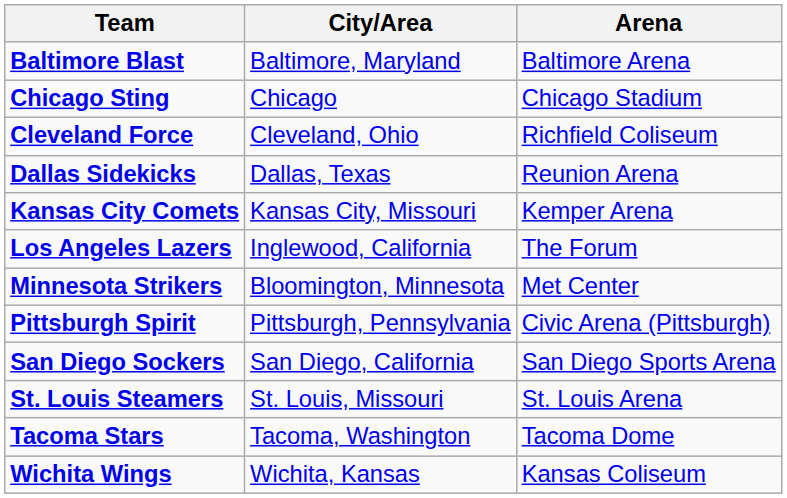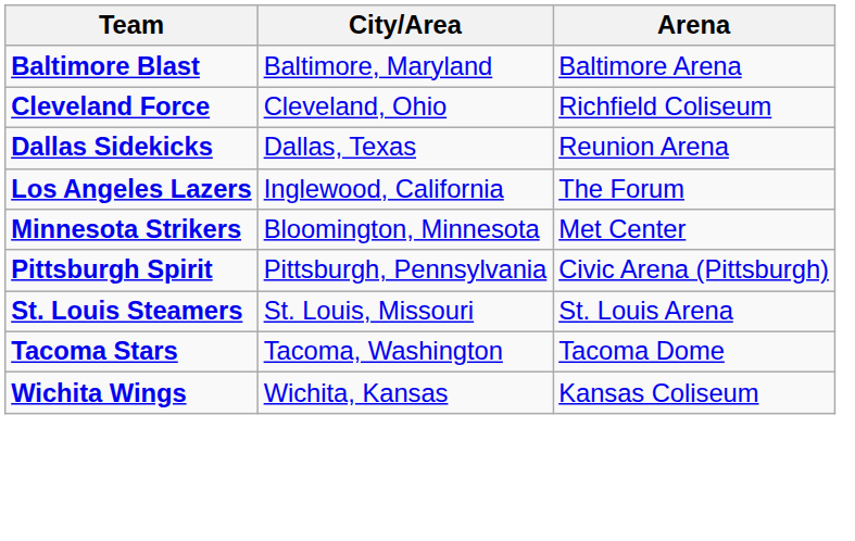 <table class="wikitable">
 <tr>
 <th>Team</th>
 <th>City/Area</th>
 <th>Arena</th>
 </tr>
 <tr>
 <td><strong><a href='#'>Baltimore Blast</a></strong></td>
 <td><a href='#'>Baltimore, Maryland</a></td>
 <td><a href='#'>Baltimore Arena</a></td>
 </tr>
 <tr>
-<td><strong><a href='#'>Chicago Sting</a></strong></td>
-<td><a href='#'>Chicago</a></td>
-<td><a href='#'>Chicago Stadium</a></td>
-</tr>
-<tr>
 <td><strong><a href='#'>Cleveland Force</a></strong></td>
 <td><a href='#'>Cleveland, Ohio</a></td>
 <td><a href='#'>Richfield Coliseum</a></td>
 </tr>
 <tr>
 <td><strong><a href='#'>Dallas Sidekicks</a></strong></td>
 <td><a href='#'>Dallas, Texas</a></td>
 <td><a href='#'>Reunion Arena</a></td>
-</tr>
-<tr>
-<td><strong><a href='#'>Kansas City Comets</a></strong></td>
-<td><a href='#'>Kansas City, Missouri</a></td>
-<td><a href='#'>Kemper Arena</a></td>
 </tr>
 <tr>
 <td><strong><a href='#'>Los Angeles Lazers</a></strong></td>
 <td><a href='#'>Inglewood, California</a></td>
 <td><a href='#'>The Forum</a></td>
 </tr>
 <tr>
 <td><strong><a href='#'>Minnesota Strikers</a></strong></td>
 <td><a href='#'>Bloomington, Minnesota</a></td>
 <td><a href='#'>Met Center</a></td>
 </tr>
 <tr>
 <td><strong><a href='#'>Pittsburgh Spirit</a></strong></td>
 <td><a href='#'>Pittsburgh, Pennsylvania</a></td>
 <td><a href='#'>Civic Arena (Pittsburgh)</a></td>
 </tr>
 <tr>
-<td><strong><a href='#'>San Diego Sockers</a></strong></td>
-<td><a href='#'>San Diego, California</a></td>
-<td><a href='#'>San Diego Sports Arena</a></td>
-</tr>
-<tr>
 <td><strong><a href='#'>St. Louis Steamers</a></strong></td>
 <td><a href='#'>St. Louis, Missouri</a></td>
 <td><a href='#'>St. Louis Arena</a></td>
 </tr>
 <tr>
 <td><strong><a href='#'>Tacoma Stars</a></strong></td>
 <td><a href='#'>Tacoma, Washington</a></td>
 <td><a href='#'>Tacoma Dome</a></td>
 </tr>
 <tr>
 <td><strong><a href='#'>Wichita Wings</a></strong></td>
 <td><a href='#'>Wichita, Kansas</a></td>
 <td><a href='#'>Kansas Coliseum</a></td>
 </tr>
 </table>
